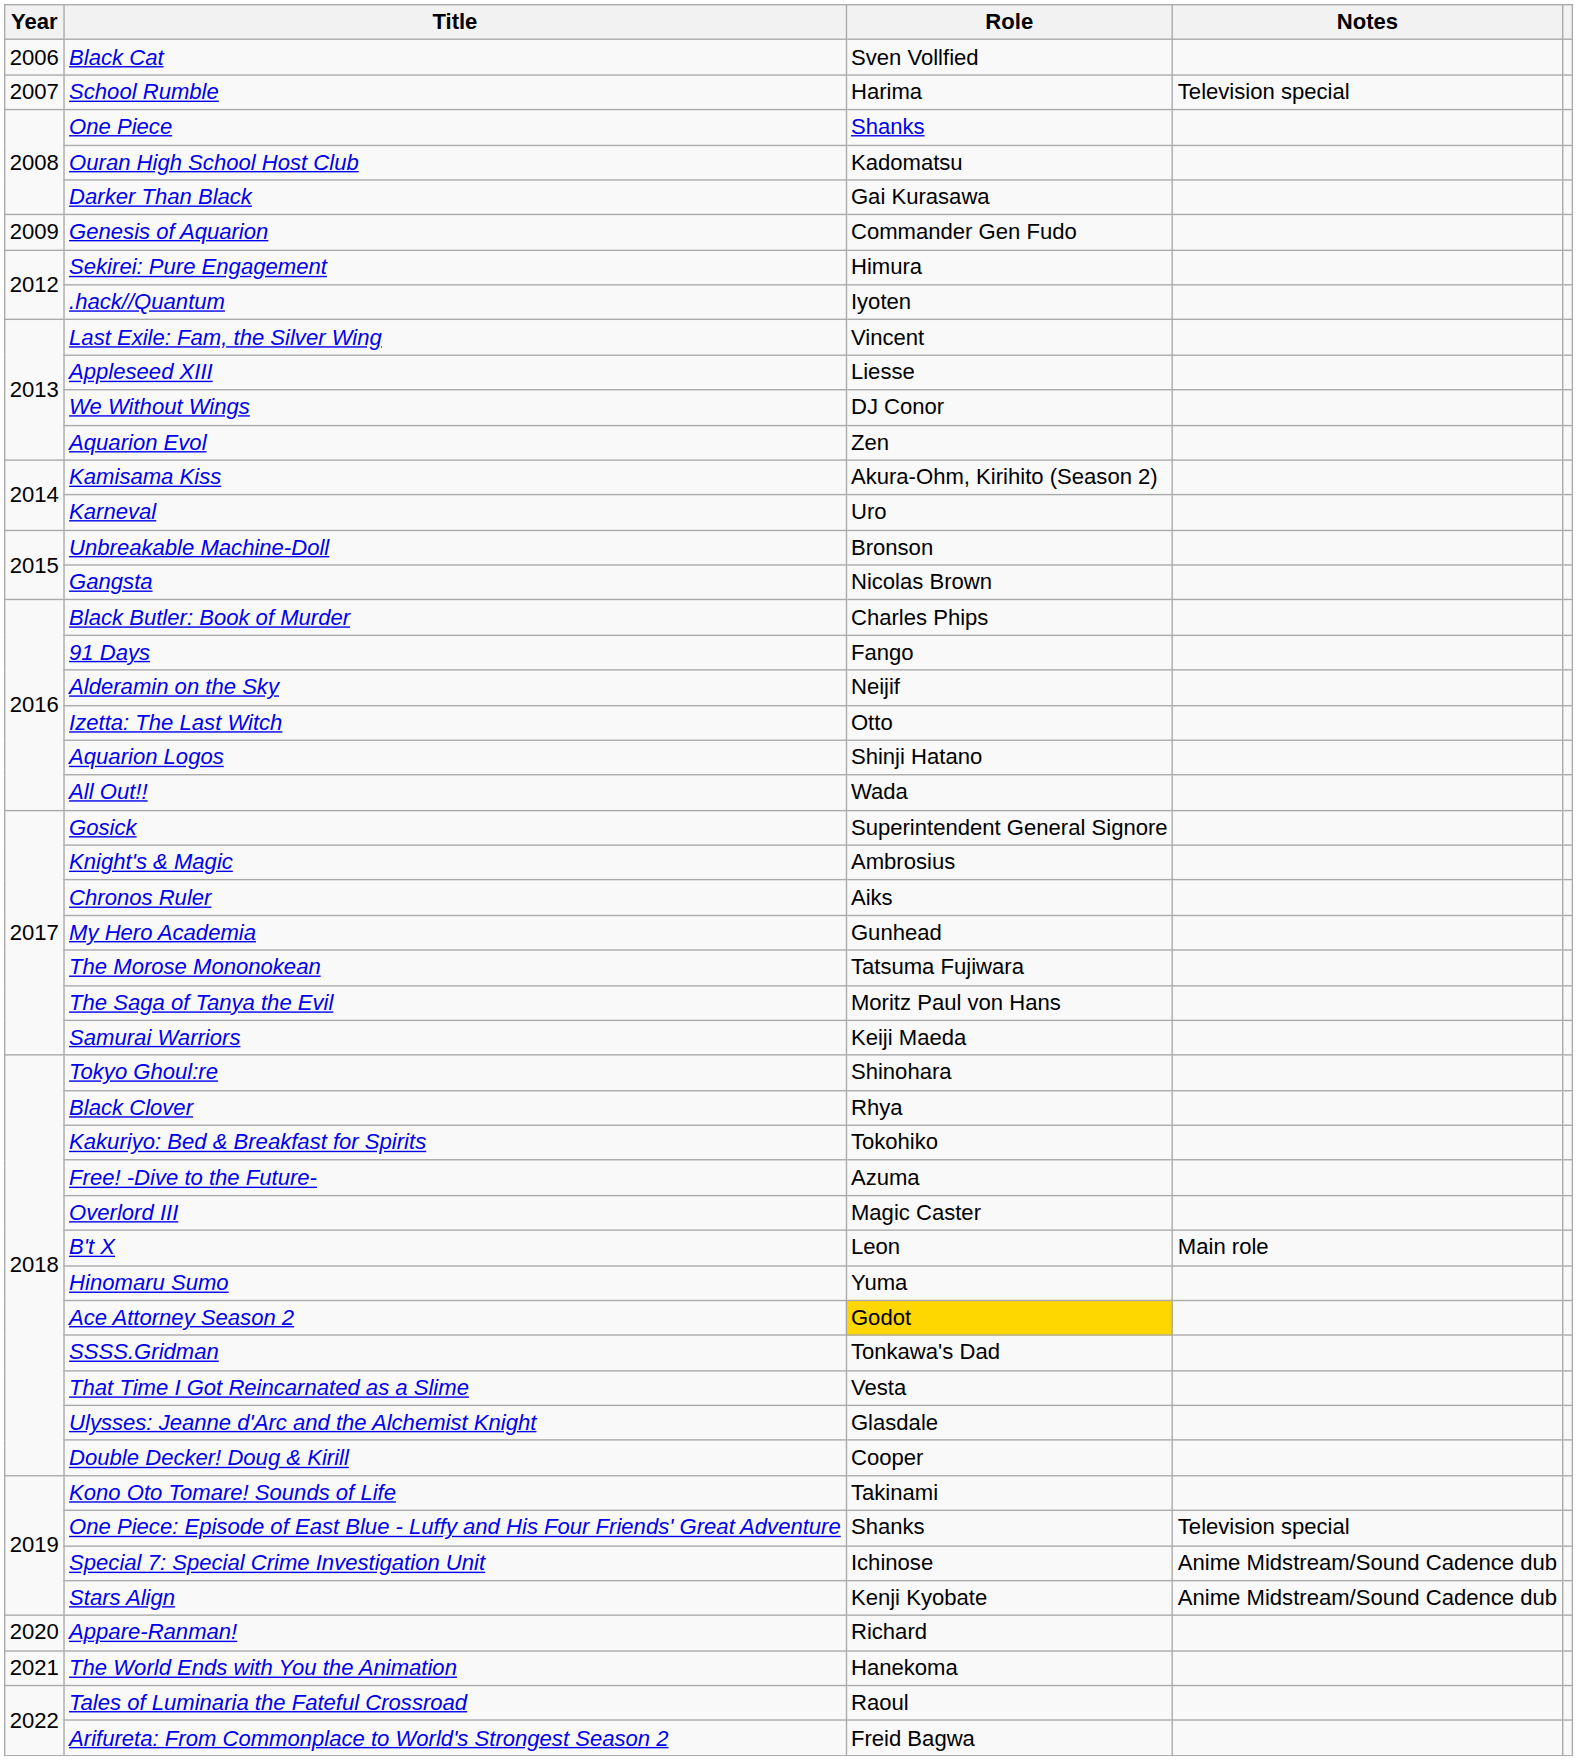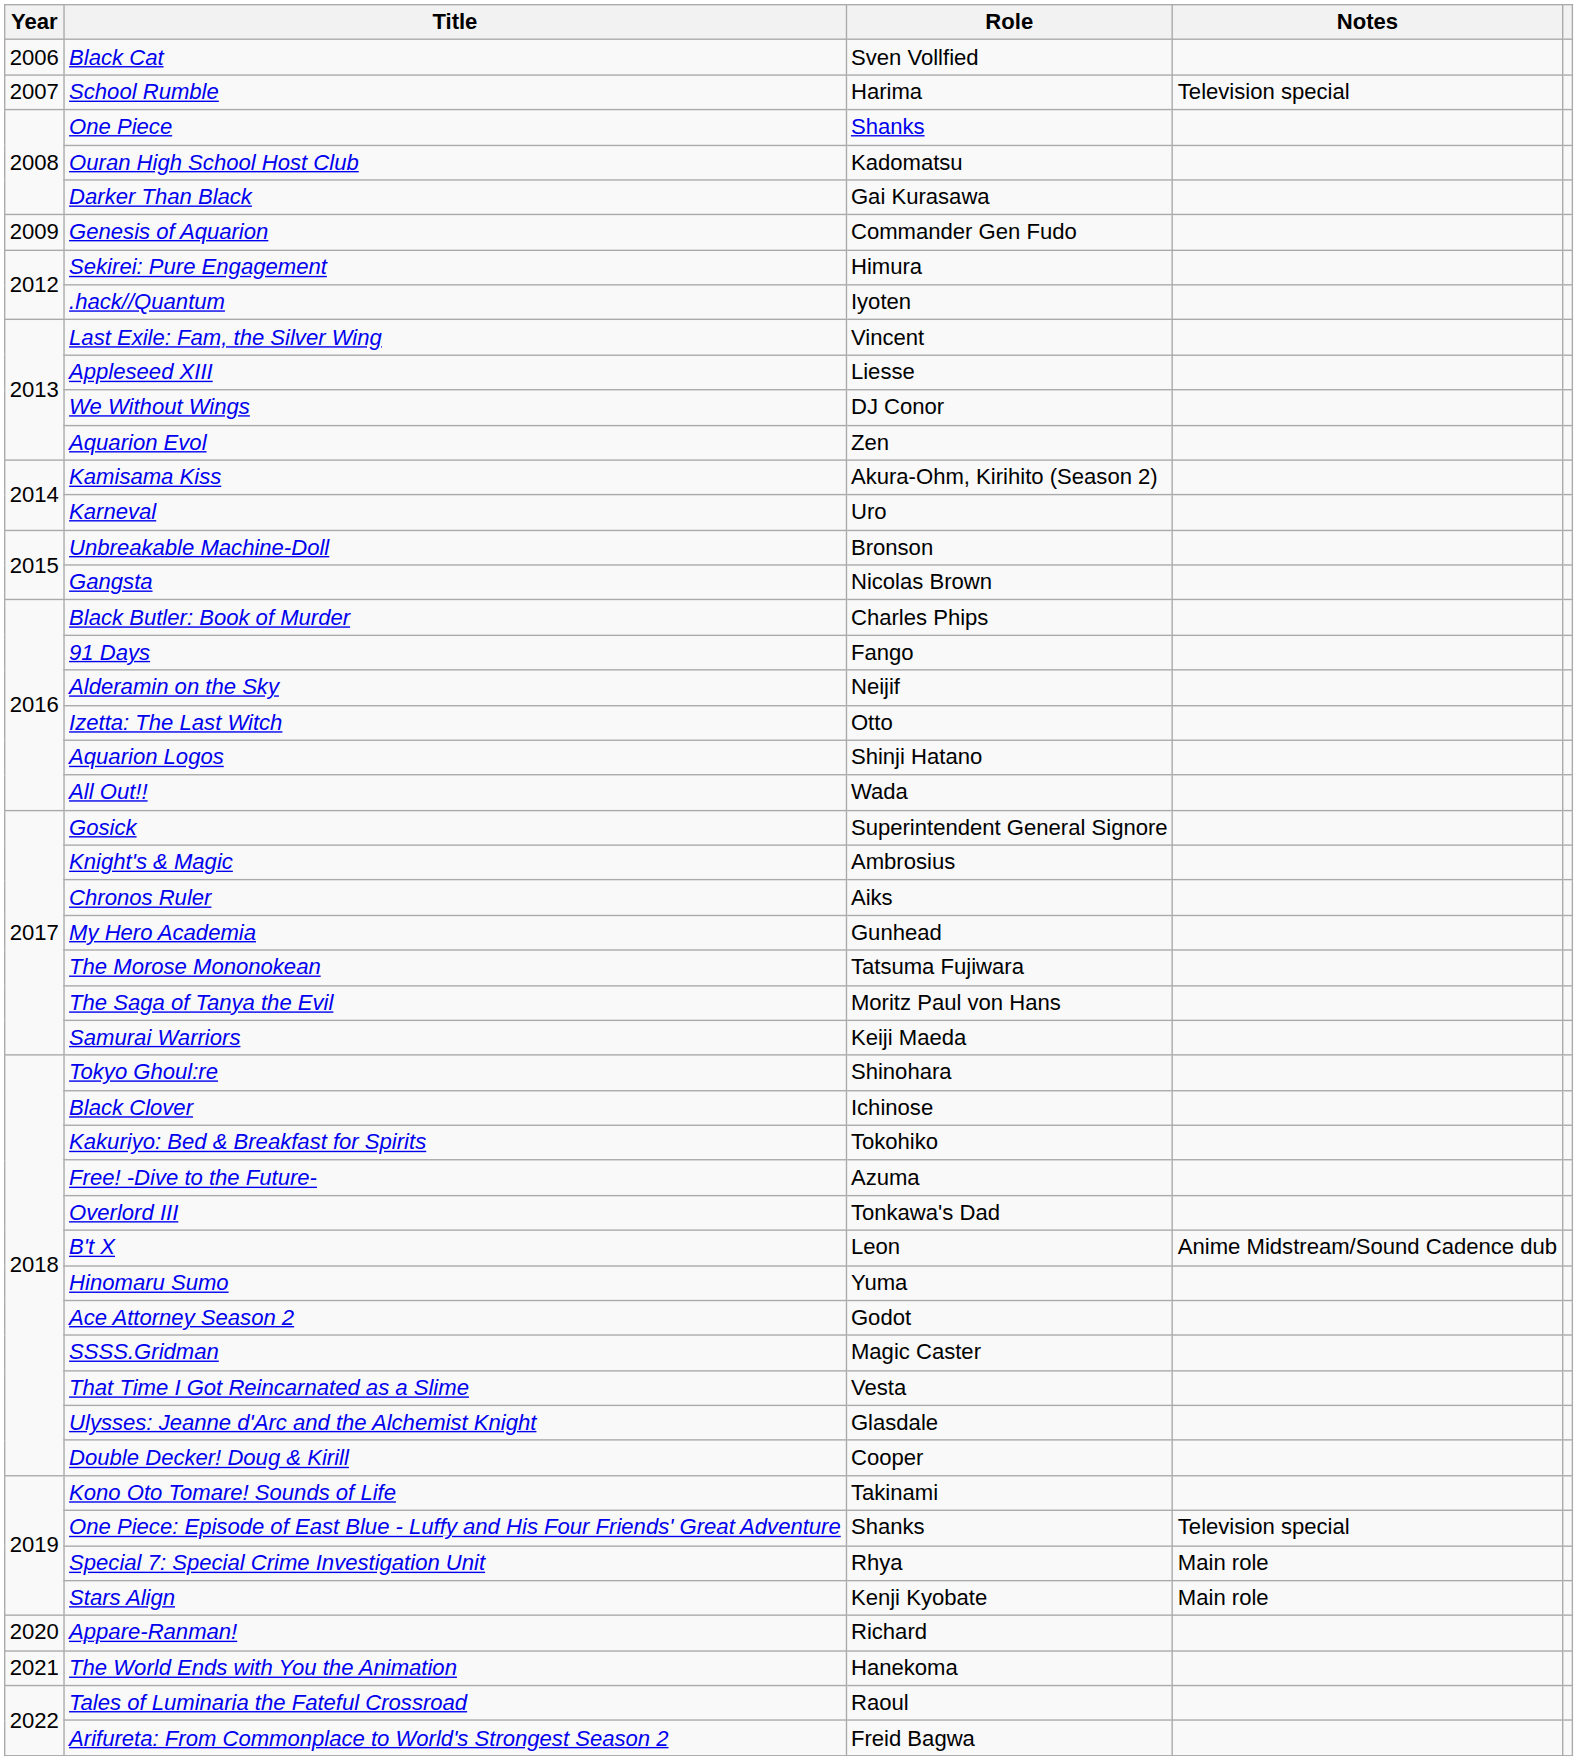 <table class="wikitable sortable plainrowheaders">
 <tr>
 <th>Year</th>
 <th>Title</th>
 <th>Role</th>
 <th class="unsortable">Notes</th>
 <th class="unsortable"></th>
 </tr>
 <tr>
 <td>2006</td>
 <td><em><a href='#'>Black Cat</a></em></td>
 <td>Sven Vollfied</td>
 <td></td>
 <td></td>
 </tr>
 <tr>
 <td>2007</td>
 <td><em><a href='#'>School Rumble</a></em></td>
 <td>Harima</td>
 <td>Television special</td>
 <td></td>
 </tr>
 <tr>
 <td rowspan="3">2008</td>
 <td><em><a href='#'>One Piece</a></em></td>
 <td><a href='#'>Shanks</a></td>
 <td></td>
 <td></td>
 </tr>
 <tr>
 <td><em><a href='#'>Ouran High School Host Club</a></em></td>
 <td>Kadomatsu</td>
 <td></td>
 <td></td>
 </tr>
 <tr>
 <td><em><a href='#'>Darker Than Black</a></em></td>
 <td>Gai Kurasawa</td>
 <td></td>
 <td></td>
 </tr>
 <tr>
 <td rowspan="1">2009</td>
 <td><em><a href='#'>Genesis of Aquarion</a></em></td>
 <td>Commander Gen Fudo</td>
 <td></td>
 </tr>
 <tr>
 <td rowspan="2">2012</td>
 <td><em><a href='#'>Sekirei: Pure Engagement</a></em></td>
 <td>Himura</td>
 <td></td>
 <td></td>
 </tr>
 <tr>
 <td><em><a href='#'>.hack//Quantum</a></em></td>
 <td>Iyoten</td>
 <td></td>
 <td></td>
 </tr>
 <tr>
 <td rowspan="4">2013</td>
 <td><em><a href='#'>Last Exile: Fam, the Silver Wing</a></em></td>
 <td>Vincent</td>
 <td></td>
 <td></td>
 </tr>
 <tr>
 <td><em><a href='#'>Appleseed XIII</a></em></td>
 <td>Liesse</td>
 <td></td>
 <td></td>
 </tr>
 <tr>
 <td><em><a href='#'>We Without Wings</a></em></td>
 <td>DJ Conor</td>
 <td></td>
 <td></td>
 </tr>
 <tr>
 <td><em><a href='#'>Aquarion Evol</a></em></td>
 <td>Zen</td>
 <td></td>
 <td></td>
 </tr>
 <tr>
 <td rowspan="2">2014</td>
 <td><em><a href='#'>Kamisama Kiss</a></em></td>
 <td>Akura-Ohm, Kirihito (Season 2)</td>
 <td></td>
 <td></td>
 </tr>
 <tr>
 <td><em><a href='#'>Karneval</a></em></td>
 <td>Uro</td>
 <td></td>
 <td></td>
 </tr>
 <tr>
 <td rowspan="2">2015</td>
 <td><em><a href='#'>Unbreakable Machine-Doll</a></em></td>
 <td>Bronson</td>
 <td></td>
 <td></td>
 </tr>
 <tr>
 <td><em><a href='#'>Gangsta</a></em></td>
 <td>Nicolas Brown</td>
 <td></td>
 <td></td>
 </tr>
 <tr>
 <td rowspan="6">2016</td>
 <td><em><a href='#'>Black Butler: Book of Murder</a></em></td>
 <td>Charles Phips</td>
 <td></td>
 <td></td>
 </tr>
 <tr>
 <td><em><a href='#'>91 Days</a></em></td>
 <td>Fango</td>
 <td></td>
 <td></td>
 </tr>
 <tr>
 <td><em><a href='#'>Alderamin on the Sky</a></em></td>
 <td>Neijif</td>
 <td></td>
 <td></td>
 </tr>
 <tr>
 <td><em><a href='#'>Izetta: The Last Witch</a></em></td>
 <td>Otto</td>
 <td></td>
 <td></td>
 </tr>
 <tr>
 <td><em><a href='#'>Aquarion Logos</a></em></td>
 <td>Shinji Hatano</td>
 <td></td>
 <td></td>
 </tr>
 <tr>
 <td><em><a href='#'>All Out!!</a></em></td>
 <td>Wada</td>
 <td></td>
 <td></td>
 </tr>
 <tr>
 <td rowspan="7">2017</td>
 <td><em><a href='#'>Gosick</a></em></td>
 <td>Superintendent General Signore</td>
 <td></td>
 <td></td>
 </tr>
 <tr>
 <td><em><a href='#'>Knight's & Magic</a></em></td>
 <td>Ambrosius</td>
 <td></td>
 <td></td>
 </tr>
 <tr>
 <td><em><a href='#'>Chronos Ruler</a></em></td>
 <td>Aiks</td>
 <td></td>
 <td></td>
 </tr>
 <tr>
 <td><em><a href='#'>My Hero Academia</a></em></td>
 <td>Gunhead</td>
 <td></td>
 <td></td>
 </tr>
 <tr>
 <td><em><a href='#'>The Morose Mononokean</a></em></td>
 <td>Tatsuma Fujiwara</td>
 <td></td>
 <td></td>
 </tr>
 <tr>
 <td><em><a href='#'>The Saga of Tanya the Evil</a></em></td>
 <td>Moritz Paul von Hans</td>
 <td></td>
 <td></td>
 </tr>
 <tr>
 <td><em><a href='#'>Samurai Warriors</a></em></td>
 <td>Keiji Maeda</td>
 <td></td>
 <td></td>
 </tr>
 <tr>
 <td rowspan="12">2018</td>
 <td><em><a href='#'>Tokyo Ghoul:re</a></em></td>
 <td>Shinohara</td>
 <td></td>
 <td></td>
 </tr>
 <tr>
 <td><em><a href='#'>Black Clover</a></em></td>
-<td>Rhya</td>
+<td>Ichinose</td>
 <td></td>
 <td></td>
 </tr>
 <tr>
 <td><em><a href='#'>Kakuriyo: Bed & Breakfast for Spirits</a></em></td>
 <td>Tokohiko</td>
 <td></td>
 <td></td>
 </tr>
 <tr>
 <td><em><a href='#'>Free! -Dive to the Future-</a></em></td>
 <td>Azuma</td>
 <td></td>
 <td></td>
 </tr>
 <tr>
 <td><em><a href='#'>Overlord III</a></em></td>
-<td>Magic Caster</td>
+<td>Tonkawa's Dad</td>
 <td></td>
 <td></td>
 </tr>
 <tr>
 <td><em><a href='#'>B't X</a></em></td>
 <td>Leon</td>
-<td>Main role</td>
+<td>Anime Midstream/Sound Cadence dub</td>
 <td></td>
 </tr>
 <tr>
 <td><em><a href='#'>Hinomaru Sumo</a></em></td>
 <td>Yuma</td>
 <td></td>
 <td></td>
 </tr>
 <tr>
 <td><em><a href='#'>Ace Attorney Season 2</a></em></td>
-<td style="background: gold;">Godot</td>
+<td>Godot</td>
 <td></td>
 <td></td>
 </tr>
 <tr>
 <td><em><a href='#'>SSSS.Gridman</a></em></td>
-<td>Tonkawa's Dad</td>
+<td>Magic Caster</td>
 <td></td>
 <td></td>
 </tr>
 <tr>
 <td><em><a href='#'>That Time I Got Reincarnated as a Slime</a></em></td>
 <td>Vesta</td>
 <td></td>
 <td></td>
 </tr>
 <tr>
 <td><em><a href='#'>Ulysses: Jeanne d'Arc and the Alchemist Knight</a></em></td>
 <td>Glasdale</td>
 <td></td>
 <td></td>
 </tr>
 <tr>
 <td><em><a href='#'>Double Decker! Doug & Kirill</a></em></td>
 <td>Cooper</td>
 <td></td>
 <td></td>
 </tr>
 <tr>
 <td rowspan="4">2019</td>
 <td><em><a href='#'>Kono Oto Tomare! Sounds of Life</a></em></td>
 <td>Takinami</td>
 <td></td>
 <td></td>
 </tr>
 <tr>
 <td><em><a href='#'>One Piece: Episode of East Blue - Luffy and His Four Friends' Great Adventure</a></em></td>
 <td>Shanks</td>
 <td>Television special</td>
 <td></td>
 </tr>
 <tr>
 <td><em><a href='#'>Special 7: Special Crime Investigation Unit</a></em></td>
-<td>Ichinose</td>
-<td>Anime Midstream/Sound Cadence dub</td>
+<td>Rhya</td>
+<td>Main role</td>
 <td></td>
 </tr>
 <tr>
 <td><em><a href='#'>Stars Align</a></em></td>
 <td>Kenji Kyobate</td>
-<td>Anime Midstream/Sound Cadence dub</td>
+<td>Main role</td>
 <td></td>
 </tr>
 <tr>
 <td>2020</td>
 <td><em><a href='#'>Appare-Ranman!</a></em></td>
 <td>Richard</td>
 <td></td>
 <td></td>
 </tr>
 <tr>
 <td>2021</td>
 <td><em><a href='#'>The World Ends with You the Animation</a></em></td>
 <td>Hanekoma</td>
 <td></td>
 <td></td>
 </tr>
 <tr>
 <td rowspan="2">2022</td>
 <td><em><a href='#'>Tales of Luminaria the Fateful Crossroad</a></em></td>
 <td>Raoul</td>
 <td></td>
 <td></td>
 </tr>
 <tr>
 <td><em><a href='#'>Arifureta: From Commonplace to World's Strongest Season 2</a></em></td>
 <td>Freid Bagwa</td>
 <td></td>
 <td></td>
 </tr>
 <tr>
 </tr>
 </table>
